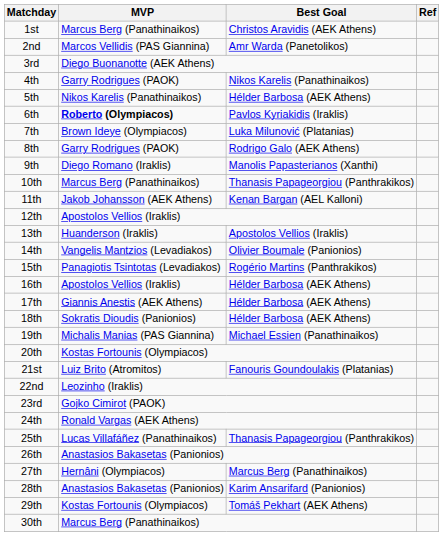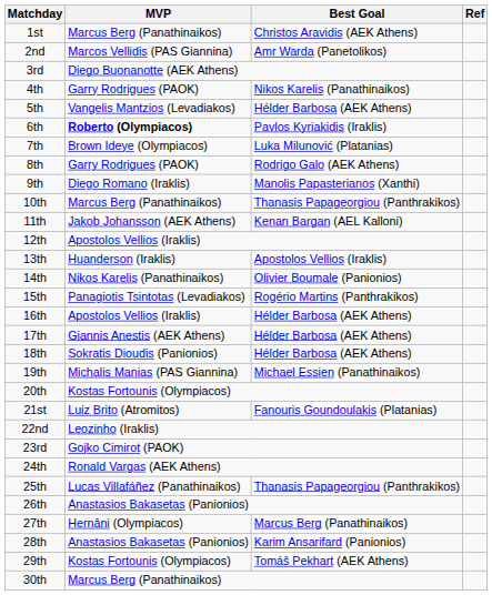 <table class="wikitable">
 <tr>
 <th>Matchday</th>
 <th>MVP</th>
 <th>Best Goal</th>
 <th>Ref</th>
 </tr>
 <tr>
 <td align="center">1st</td>
 <td> <a href='#'>Marcus Berg</a> (Panathinaikos)</td>
 <td> <a href='#'>Christos Aravidis</a> (AEK Athens)</td>
 <td align="center"></td>
 </tr>
 <tr>
 <td align="center">2nd</td>
 <td> <a href='#'>Marcos Vellidis</a> (PAS Giannina)</td>
 <td> <a href='#'>Amr Warda</a> (Panetolikos)</td>
 <td align="center"></td>
 </tr>
 <tr>
 <td align="center">3rd</td>
 <td colspan=2> <a href='#'>Diego Buonanotte</a> (AEK Athens)</td>
 <td align="center"></td>
 </tr>
 <tr>
 <td align="center">4th</td>
 <td> <a href='#'>Garry Rodrigues</a> (PAOK)</td>
 <td> <a href='#'>Nikos Karelis</a> (Panathinaikos)</td>
 <td align="center"></td>
 </tr>
 <tr>
 <td align="center">5th</td>
-<td> <a href='#'>Nikos Karelis</a> (Panathinaikos)</td>
+<td> <a href='#'>Vangelis Mantzios</a> (Levadiakos)</td>
 <td> <a href='#'>Hélder Barbosa</a> (AEK Athens)</td>
 <td align="center"></td>
 </tr>
 <tr>
 <td align="center">6th</td>
 <td><strong> <a href='#'>Roberto</a> (Olympiacos)</strong></td>
 <td> <a href='#'>Pavlos Kyriakidis</a> (Iraklis)</td>
 <td align="center"></td>
 </tr>
 <tr>
 <td align="center">7th</td>
 <td> <a href='#'>Brown Ideye</a> (Olympiacos)</td>
 <td> <a href='#'>Luka Milunović</a> (Platanias)</td>
 <td align="center"></td>
 </tr>
 <tr>
 <td align="center">8th</td>
 <td> <a href='#'>Garry Rodrigues</a> (PAOK)</td>
 <td> <a href='#'>Rodrigo Galo</a> (AEK Athens)</td>
 <td align="center"></td>
 </tr>
 <tr>
 <td align="center">9th</td>
 <td> <a href='#'>Diego Romano</a> (Iraklis)</td>
 <td> <a href='#'>Manolis Papasterianos</a> (Xanthi)</td>
 <td align="center"></td>
 </tr>
 <tr>
 <td align="center">10th</td>
 <td> <a href='#'>Marcus Berg</a> (Panathinaikos)</td>
 <td> <a href='#'>Thanasis Papageorgiou</a> (Panthrakikos)</td>
 <td align="center"></td>
 </tr>
 <tr>
 <td align="center">11th</td>
 <td> <a href='#'>Jakob Johansson</a> (AEK Athens)</td>
 <td> <a href='#'>Kenan Bargan</a> (AEL Kalloni)</td>
 <td align="center"></td>
 </tr>
 <tr>
 <td align="center">12th</td>
 <td colspan=2> <a href='#'>Apostolos Vellios</a> (Iraklis)</td>
 <td align="center"></td>
 </tr>
 <tr>
 <td align="center">13th</td>
 <td> <a href='#'>Huanderson</a> (Iraklis)</td>
 <td> <a href='#'>Apostolos Vellios</a> (Iraklis)</td>
 <td align="center"></td>
 </tr>
 <tr>
 <td align="center">14th</td>
-<td> <a href='#'>Vangelis Mantzios</a> (Levadiakos)</td>
+<td> <a href='#'>Nikos Karelis</a> (Panathinaikos)</td>
 <td> <a href='#'>Olivier Boumale</a> (Panionios)</td>
 <td align="center"></td>
 </tr>
 <tr>
 <td align="center">15th</td>
 <td>  <a href='#'>Panagiotis Tsintotas</a> (Levadiakos)</td>
 <td> <a href='#'>Rogério Martins</a> (Panthrakikos)</td>
 <td align="center"></td>
 </tr>
 <tr>
 <td align="center">16th</td>
 <td> <a href='#'>Apostolos Vellios</a> (Iraklis)</td>
 <td> <a href='#'>Hélder Barbosa</a> (AEK Athens)</td>
 <td align="center"></td>
 </tr>
 <tr>
 <td align="center">17th</td>
 <td> <a href='#'>Giannis Anestis</a> (AEK Athens)</td>
 <td> <a href='#'>Hélder Barbosa</a> (AEK Athens)</td>
 <td align="center"></td>
 </tr>
 <tr>
 <td align="center">18th</td>
 <td> <a href='#'>Sokratis Dioudis</a> (Panionios)</td>
 <td> <a href='#'>Hélder Barbosa</a> (AEK Athens)</td>
 <td align="center"></td>
 </tr>
 <tr>
 <td align="center">19th</td>
 <td> <a href='#'>Michalis Manias</a> (PAS Giannina)</td>
 <td> <a href='#'>Michael Essien</a> (Panathinaikos)</td>
 <td align="center"></td>
 </tr>
 <tr>
 <td align="center">20th</td>
 <td colspan=2> <a href='#'>Kostas Fortounis</a> (Olympiacos)</td>
 <td align="center"></td>
 </tr>
 <tr>
 <td align="center">21st</td>
 <td> <a href='#'>Luiz Brito</a> (Atromitos)</td>
 <td> <a href='#'>Fanouris Goundoulakis</a> (Platanias)</td>
 <td align="center"></td>
 </tr>
 <tr>
 <td align="center">22nd</td>
 <td colspan=2> <a href='#'>Leozinho</a> (Iraklis)</td>
 <td align="center"></td>
 </tr>
 <tr>
 <td align="center">23rd</td>
 <td colspan=2> <a href='#'>Gojko Cimirot</a> (PAOK)</td>
 <td align="center"></td>
 </tr>
 <tr>
 <td align="center">24th</td>
 <td colspan=2> <a href='#'>Ronald Vargas</a> (AEK Athens)</td>
 <td align="center"></td>
 </tr>
 <tr>
 <td align="center">25th</td>
 <td> <a href='#'>Lucas Villafáñez</a> (Panathinaikos)</td>
 <td> <a href='#'>Thanasis Papageorgiou</a> (Panthrakikos)</td>
 <td align="center"></td>
 </tr>
 <tr>
 <td align="center">26th</td>
 <td colspan=2> <a href='#'>Anastasios Bakasetas</a> (Panionios)</td>
 <td align="center"></td>
 </tr>
 <tr>
 <td align="center">27th</td>
 <td> <a href='#'>Hernâni</a> (Olympiacos)</td>
 <td> <a href='#'>Marcus Berg</a> (Panathinaikos)</td>
 <td align="center"></td>
 </tr>
 <tr>
 <td align="center">28th</td>
 <td> <a href='#'>Anastasios Bakasetas</a> (Panionios)</td>
 <td> <a href='#'>Karim Ansarifard</a> (Panionios)</td>
 <td align="center"></td>
 </tr>
 <tr>
 <td align="center">29th</td>
 <td> <a href='#'>Kostas Fortounis</a> (Olympiacos)</td>
 <td> <a href='#'>Tomáš Pekhart</a> (AEK Athens)</td>
 <td align="center"></td>
 </tr>
 <tr>
 <td align="center">30th</td>
 <td colspan=2> <a href='#'>Marcus Berg</a> (Panathinaikos)</td>
 <td align="center"></td>
 </tr>
 </table>
